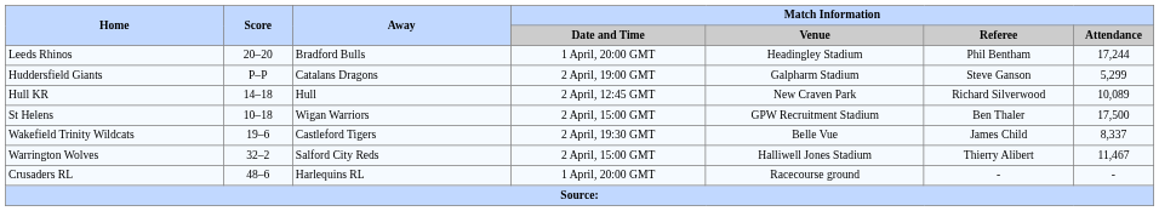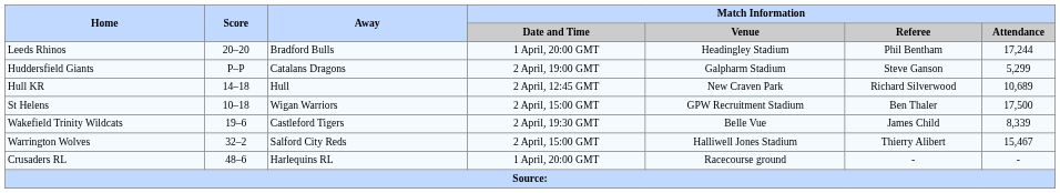 <table border=1 style="border-collapse:collapse; font-size:80%; text-align:center;" cellpadding=3 cellspacing=0 width=100%>
 <tr bgcolor=#C1D8FF>
 <th rowspan=2 width=19%>Home</th>
 <th rowspan=2 width=6%>Score</th>
 <th rowspan=2 width=19%>Away</th>
 <th colspan=6>Match Information</th>
 </tr>
 <tr bgcolor=#CCCCCC>
 <th width=17%>Date and Time</th>
 <th width=19%>Venue</th>
 <th width=13%>Referee</th>
 <th width=7%>Attendance</th>
 </tr>
 <tr bgcolor=#F5FAFF>
 <td align=left> Leeds Rhinos</td>
 <td>20–20</td>
 <td align=left> Bradford Bulls</td>
 <td>1 April, 20:00 GMT</td>
 <td>Headingley Stadium</td>
 <td>Phil Bentham</td>
 <td>17,244</td>
 </tr>
 <tr bgcolor=#F5FAFF>
 <td align=left> Huddersfield Giants</td>
 <td>P–P</td>
 <td align=left> Catalans Dragons</td>
 <td>2 April, 19:00 GMT</td>
 <td>Galpharm Stadium</td>
 <td>Steve Ganson</td>
 <td>5,299</td>
 </tr>
 <tr bgcolor=#F5FAFF>
 <td align=left> Hull KR</td>
 <td>14–18</td>
 <td align=left> Hull</td>
 <td>2 April, 12:45 GMT</td>
 <td>New Craven Park</td>
 <td>Richard Silverwood</td>
-<td>10,089</td>
+<td>10,689</td>
 </tr>
 <tr bgcolor=#F5FAFF>
 <td align=left> St Helens</td>
 <td>10–18</td>
 <td align=left> Wigan Warriors</td>
 <td>2 April, 15:00 GMT</td>
 <td>GPW Recruitment Stadium</td>
 <td>Ben Thaler</td>
 <td>17,500</td>
 </tr>
 <tr bgcolor=#F5FAFF>
 <td align=left> Wakefield Trinity Wildcats</td>
 <td>19–6</td>
 <td align=left> Castleford Tigers</td>
 <td>2 April, 19:30 GMT</td>
 <td>Belle Vue</td>
 <td>James Child</td>
-<td>8,337</td>
+<td>8,339</td>
 </tr>
 <tr bgcolor=#F5FAFF>
 <td align=left> Warrington Wolves</td>
 <td>32–2</td>
 <td align=left> Salford City Reds</td>
 <td>2 April, 15:00 GMT</td>
 <td>Halliwell Jones Stadium</td>
 <td>Thierry Alibert</td>
-<td>11,467</td>
+<td>15,467</td>
 </tr>
 <tr bgcolor=#F5FAFF>
 <td align=left> Crusaders RL</td>
 <td>48–6</td>
 <td align=left> Harlequins RL</td>
 <td>1 April, 20:00 GMT</td>
 <td>Racecourse ground</td>
 <td>-</td>
 <td>-</td>
 </tr>
 <tr bgcolor=#C1D8FF>
 <th colspan="12">Source:</th>
 </tr>
 </table>
